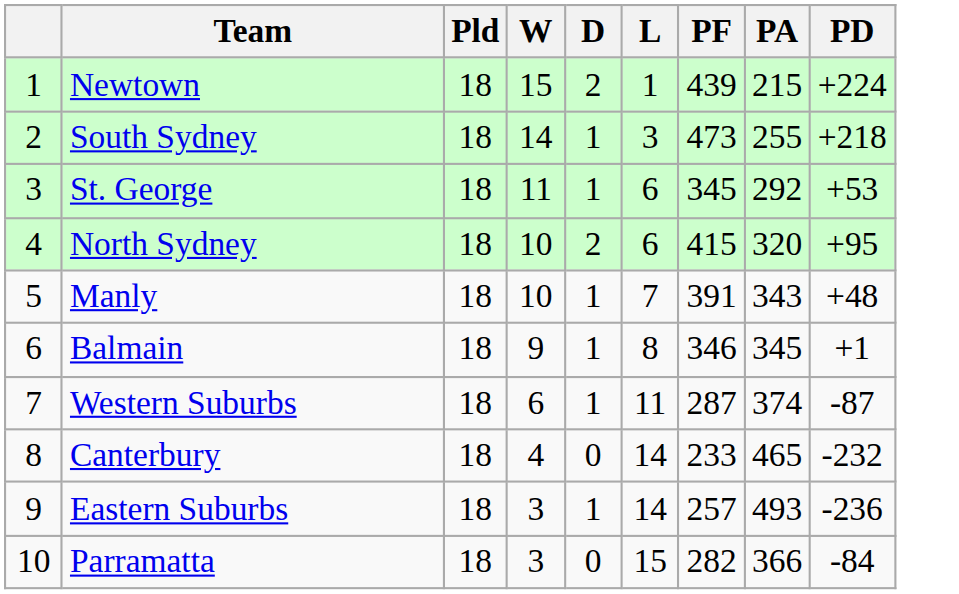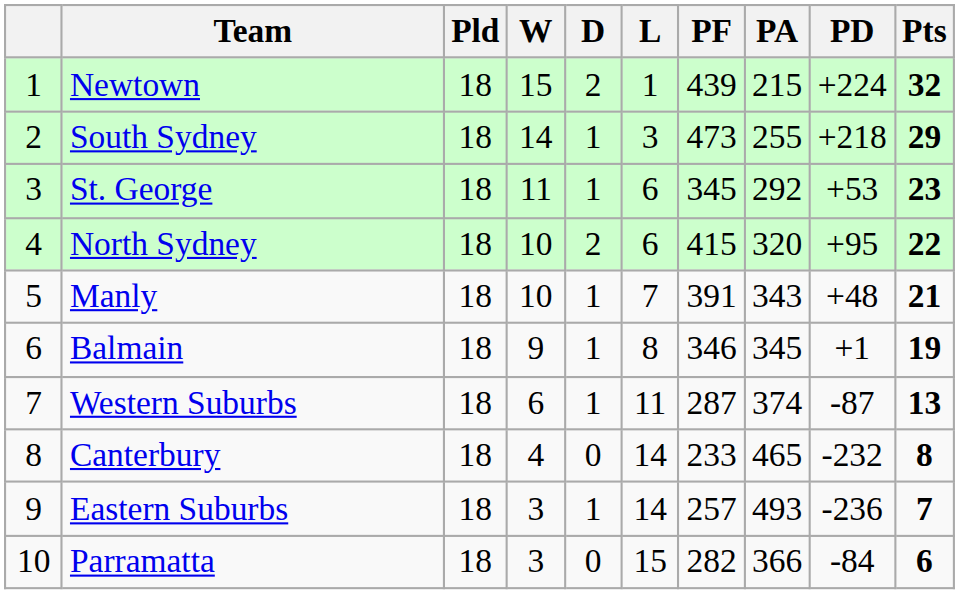 <table class="wikitable" style="text-align:center;">
 <tr>
 <th style="width:20px;" abbr="Position×"></th>
 <th width=175>Team</th>
 <th style="width:20px;" abbr="Played">Pld</th>
 <th style="width:20px;" abbr="Won">W</th>
 <th style="width:20px;" abbr="Drawn">D</th>
 <th style="width:20px;" abbr="Lost">L</th>
 <th style="width:20px;" abbr="Points for">PF</th>
 <th style="width:20px;" abbr="Points against">PA</th>
 <th style="width:20px;" abbr="Points difference">PD</th>
+<th style="width:20px;" abbr="Points">Pts</th>
 </tr>
 <tr style="background:#cfc;">
 <td>1</td>
 <td style="text-align:left;"> <a href='#'>Newtown</a></td>
 <td>18</td>
 <td>15</td>
 <td>2</td>
 <td>1</td>
 <td>439</td>
 <td>215</td>
 <td>+224</td>
+<td><strong>32</strong></td>
 </tr>
 <tr style="background:#cfc;">
 <td>2</td>
 <td style="text-align:left;"> <a href='#'>South Sydney</a></td>
 <td>18</td>
 <td>14</td>
 <td>1</td>
 <td>3</td>
 <td>473</td>
 <td>255</td>
 <td>+218</td>
+<td><strong>29</strong></td>
 </tr>
 <tr style="background:#cfc;">
 <td>3</td>
 <td style="text-align:left;"> <a href='#'>St. George</a></td>
 <td>18</td>
 <td>11</td>
 <td>1</td>
 <td>6</td>
 <td>345</td>
 <td>292</td>
 <td>+53</td>
+<td><strong>23</strong></td>
 </tr>
 <tr style="background:#cfc;">
 <td>4</td>
 <td style="text-align:left;"> <a href='#'>North Sydney</a></td>
 <td>18</td>
 <td>10</td>
 <td>2</td>
 <td>6</td>
 <td>415</td>
 <td>320</td>
 <td>+95</td>
+<td><strong>22</strong></td>
 </tr>
 <tr>
 <td>5</td>
 <td style="text-align:left;"> <a href='#'>Manly</a></td>
 <td>18</td>
 <td>10</td>
 <td>1</td>
 <td>7</td>
 <td>391</td>
 <td>343</td>
 <td>+48</td>
+<td><strong>21</strong></td>
 </tr>
 <tr>
 <td>6</td>
 <td style="text-align:left;"> <a href='#'>Balmain</a></td>
 <td>18</td>
 <td>9</td>
 <td>1</td>
 <td>8</td>
 <td>346</td>
 <td>345</td>
 <td>+1</td>
+<td><strong>19</strong></td>
 </tr>
 <tr>
 <td>7</td>
 <td style="text-align:left;"> <a href='#'>Western Suburbs</a></td>
 <td>18</td>
 <td>6</td>
 <td>1</td>
 <td>11</td>
 <td>287</td>
 <td>374</td>
 <td>-87</td>
+<td><strong>13</strong></td>
 </tr>
 <tr>
 <td>8</td>
 <td style="text-align:left;"> <a href='#'>Canterbury</a></td>
 <td>18</td>
 <td>4</td>
 <td>0</td>
 <td>14</td>
 <td>233</td>
 <td>465</td>
 <td>-232</td>
+<td><strong>8</strong></td>
 </tr>
 <tr>
 <td>9</td>
 <td style="text-align:left;"> <a href='#'>Eastern Suburbs</a></td>
 <td>18</td>
 <td>3</td>
 <td>1</td>
 <td>14</td>
 <td>257</td>
 <td>493</td>
 <td>-236</td>
+<td><strong>7</strong></td>
 </tr>
 <tr>
 <td>10</td>
 <td style="text-align:left;"> <a href='#'>Parramatta</a></td>
 <td>18</td>
 <td>3</td>
 <td>0</td>
 <td>15</td>
 <td>282</td>
 <td>366</td>
 <td>-84</td>
+<td><strong>6</strong></td>
 </tr>
 </table>
